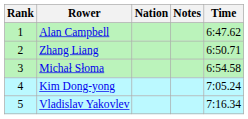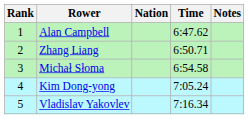 <table class="wikitable sortable" style="text-align:center">
 <tr>
 <th>Rank</th>
 <th>Rower</th>
 <th>Nation</th>
+<th>Time</th>
 <th>Notes</th>
-<th>Time</th>
 </tr>
 <tr bgcolor=bbf3bb>
 <td>1</td>
 <td align=left><a href='#'>Alan Campbell</a></td>
 <td align=left></td>
+<td>6:47.62</td>
 <td></td>
-<td>6:47.62</td>
 </tr>
 <tr bgcolor=bbf3bb>
 <td>2</td>
 <td align=left><a href='#'>Zhang Liang</a></td>
 <td align=left></td>
+<td>6:50.71</td>
 <td></td>
-<td>6:50.71</td>
 </tr>
 <tr bgcolor=bbf3bb>
 <td>3</td>
 <td align=left><a href='#'>Michał Słoma</a></td>
 <td align=left></td>
+<td>6:54.58</td>
 <td></td>
-<td>6:54.58</td>
 </tr>
 <tr bgcolor=bbf9ff>
 <td>4</td>
 <td align=left><a href='#'>Kim Dong-yong</a></td>
 <td align=left></td>
+<td>7:05.24</td>
 <td></td>
-<td>7:05.24</td>
 </tr>
 <tr bgcolor=bbf9ff>
 <td>5</td>
 <td align=left><a href='#'>Vladislav Yakovlev</a></td>
 <td align=left></td>
+<td>7:16.34</td>
 <td></td>
-<td>7:16.34</td>
 </tr>
 </table>
